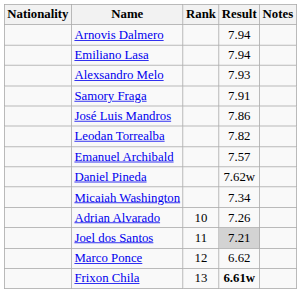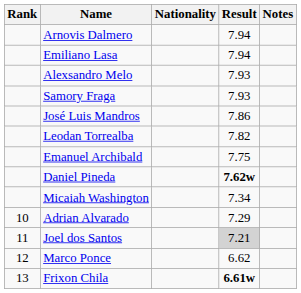 <table class="wikitable sortable" style="text-align:center">
 <tr>
+<th>Rank</th>
+<th>Name</th>
 <th>Nationality</th>
-<th>Name</th>
-<th>Rank</th>
 <th>Result</th>
 <th>Notes</th>
 </tr>
 <tr>
+<td></td>
+<td align=left><a href='#'>Arnovis Dalmero</a></td>
 <td align=left></td>
-<td align=left><a href='#'>Arnovis Dalmero</a></td>
-<td></td>
 <td>7.94</td>
 <td></td>
 </tr>
 <tr>
+<td></td>
+<td align=left><a href='#'>Emiliano Lasa</a></td>
 <td align=left></td>
-<td align=left><a href='#'>Emiliano Lasa</a></td>
-<td></td>
 <td>7.94</td>
 <td></td>
 </tr>
 <tr>
+<td></td>
+<td align=left><a href='#'>Alexsandro Melo</a></td>
 <td align=left></td>
-<td align=left><a href='#'>Alexsandro Melo</a></td>
-<td></td>
 <td>7.93</td>
 <td></td>
 </tr>
 <tr>
+<td></td>
+<td align=left><a href='#'>Samory Fraga</a></td>
 <td align=left></td>
-<td align=left><a href='#'>Samory Fraga</a></td>
-<td></td>
-<td>7.91</td>
+<td>7.93</td>
 <td></td>
 </tr>
 <tr>
+<td></td>
+<td align=left><a href='#'>José Luis Mandros</a></td>
 <td align=left></td>
-<td align=left><a href='#'>José Luis Mandros</a></td>
-<td></td>
 <td>7.86</td>
 <td></td>
 </tr>
 <tr>
+<td></td>
+<td align=left><a href='#'>Leodan Torrealba</a></td>
 <td align=left></td>
-<td align=left><a href='#'>Leodan Torrealba</a></td>
-<td></td>
 <td>7.82</td>
 <td></td>
 </tr>
 <tr>
+<td></td>
+<td align=left><a href='#'>Emanuel Archibald</a></td>
 <td align=left></td>
-<td align=left><a href='#'>Emanuel Archibald</a></td>
-<td></td>
-<td>7.57</td>
+<td>7.75</td>
 <td></td>
 </tr>
 <tr>
+<td></td>
+<td align=left><a href='#'>Daniel Pineda</a></td>
 <td align=left></td>
-<td align=left><a href='#'>Daniel Pineda</a></td>
-<td></td>
-<td>7.62w</td>
+<td><strong>7.62w</strong></td>
 <td></td>
 </tr>
 <tr>
+<td></td>
+<td align=left><a href='#'>Micaiah Washington</a></td>
 <td align=left></td>
-<td align=left><a href='#'>Micaiah Washington</a></td>
-<td></td>
 <td>7.34</td>
 <td></td>
 </tr>
 <tr>
+<td>10</td>
+<td align=left><a href='#'>Adrian Alvarado</a></td>
 <td align=left></td>
-<td align=left><a href='#'>Adrian Alvarado</a></td>
-<td>10</td>
-<td>7.26</td>
+<td>7.29</td>
 <td></td>
 </tr>
 <tr>
+<td>11</td>
+<td align=left><a href='#'>Joel dos Santos</a></td>
 <td align=left></td>
-<td align=left><a href='#'>Joel dos Santos</a></td>
-<td>11</td>
 <td style="background: lightgrey;">7.21</td>
 <td></td>
 </tr>
 <tr>
+<td>12</td>
+<td align=left><a href='#'>Marco Ponce</a></td>
 <td align=left></td>
-<td align=left><a href='#'>Marco Ponce</a></td>
-<td>12</td>
 <td>6.62</td>
 <td></td>
 </tr>
 <tr>
+<td>13</td>
+<td align=left><a href='#'>Frixon Chila</a></td>
 <td align=left></td>
-<td align=left><a href='#'>Frixon Chila</a></td>
-<td>13</td>
 <td><strong>6.61w</strong></td>
 <td></td>
 </tr>
 </table>
